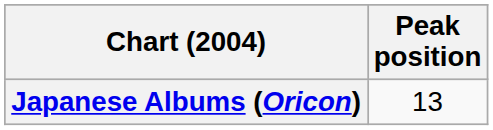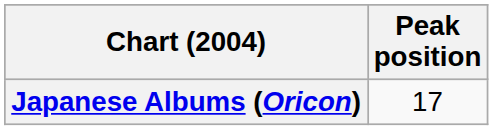 <table class="wikitable plainrowheaders">
 <tr>
 <th>Chart (2004)</th>
 <th>Peak<br>position</th>
 </tr>
 <tr>
 <th scope="row"><a href='#'>Japanese Albums</a> (<em><a href='#'>Oricon</a></em>)</th>
-<td align="center">13</td>
+<td align="center">17</td>
 </tr>
 </table>
